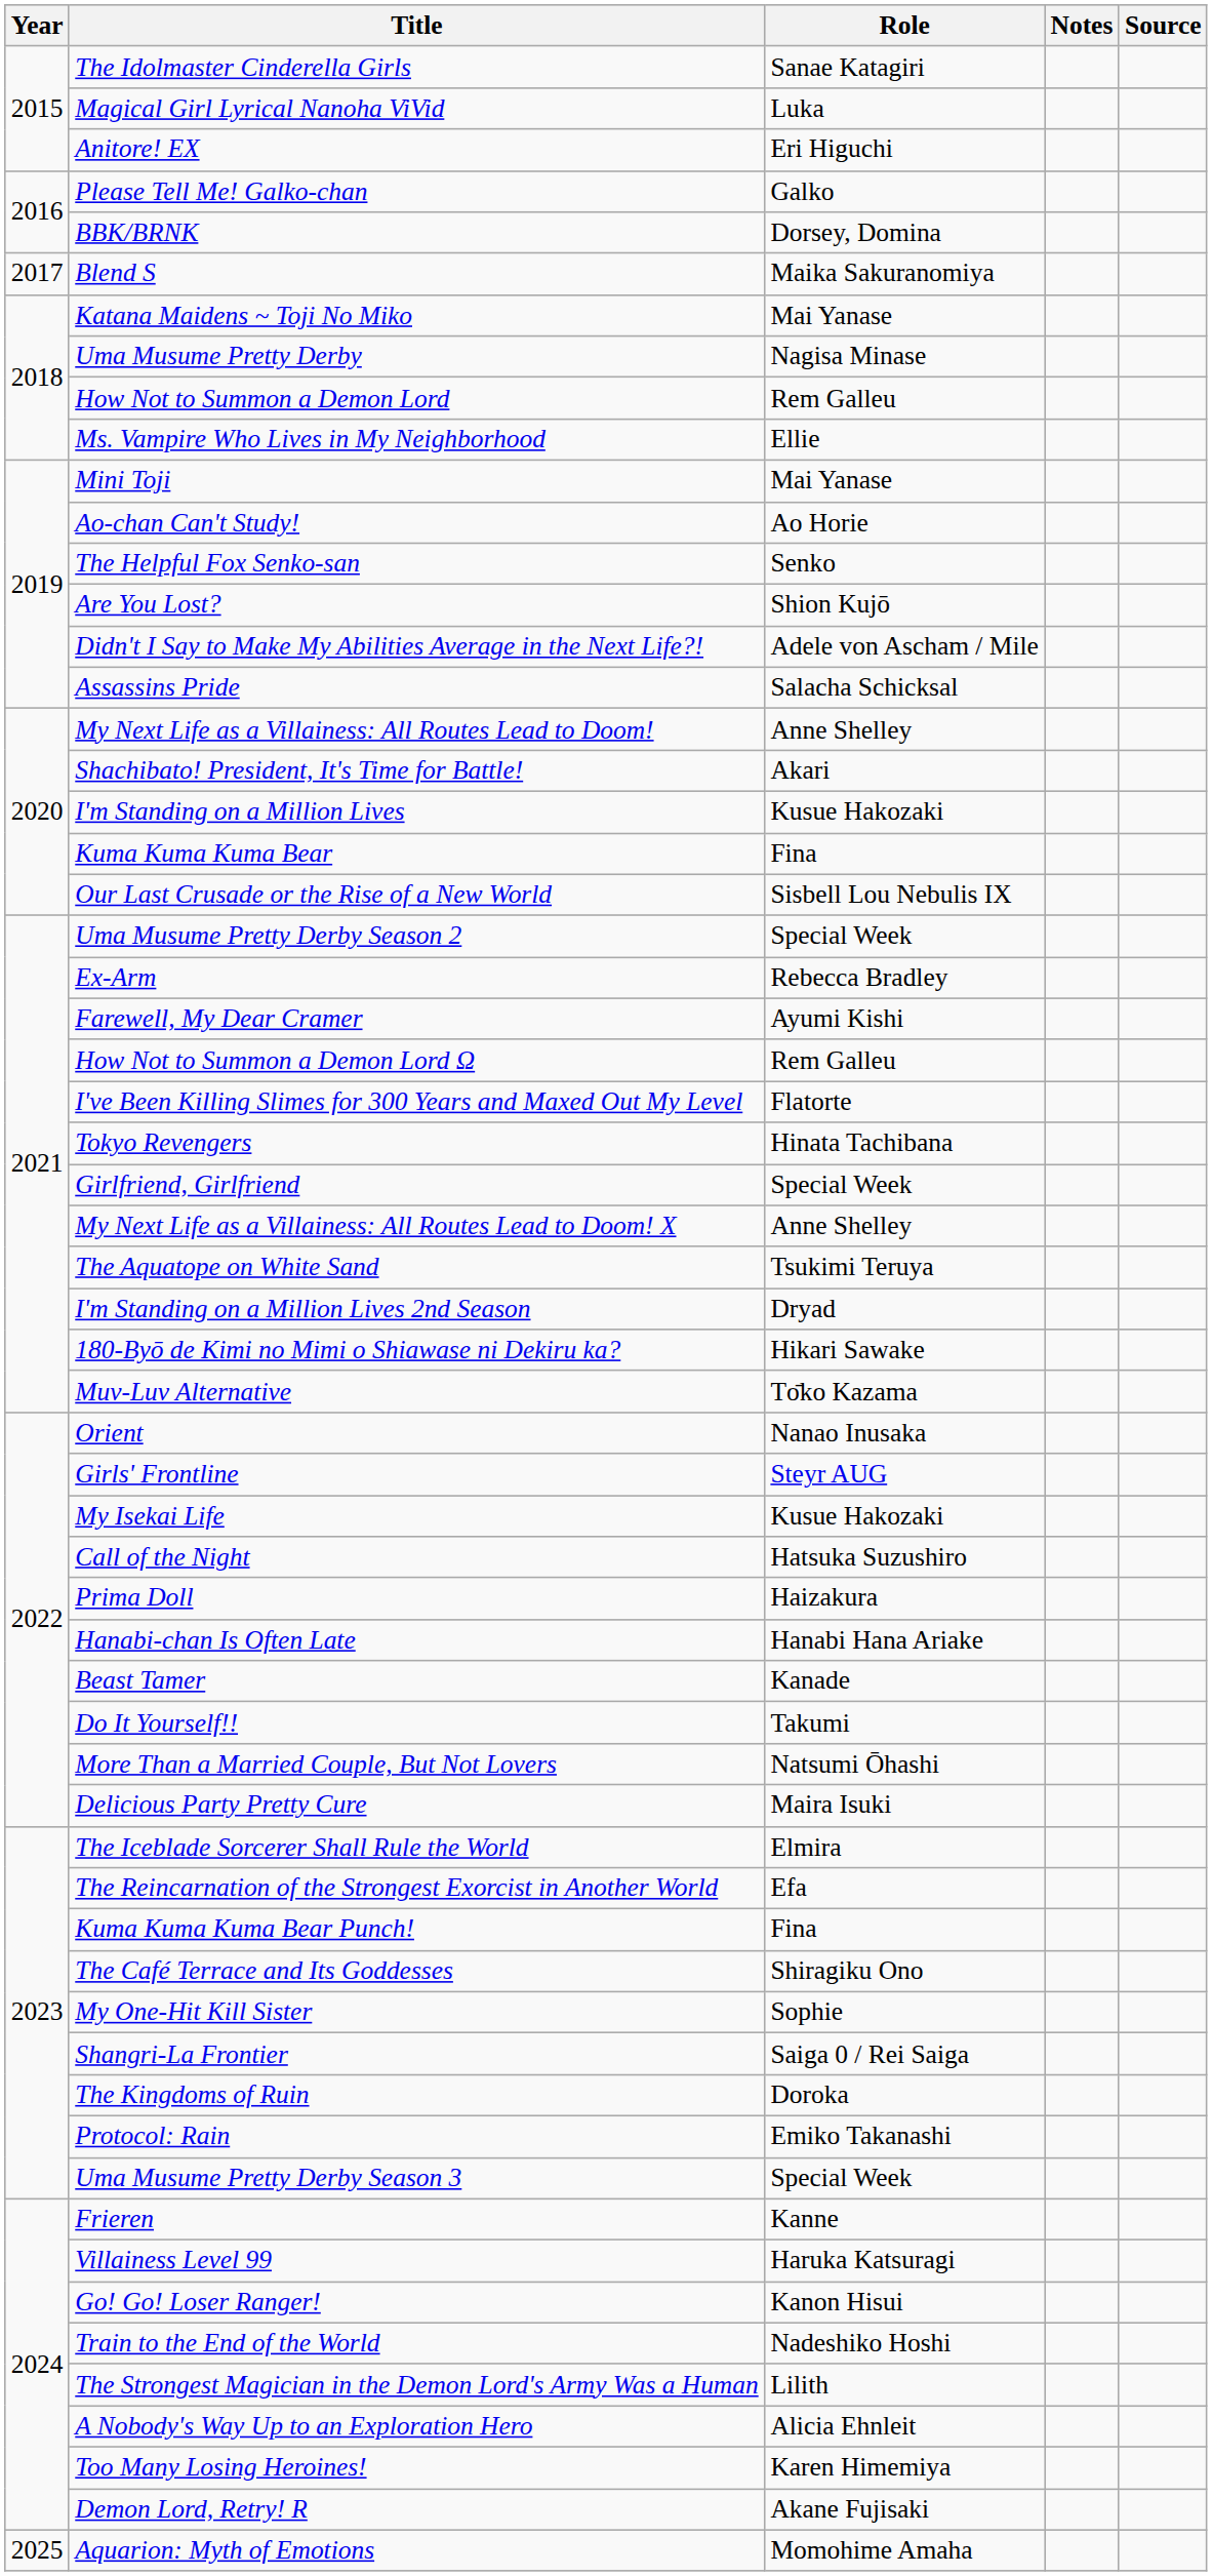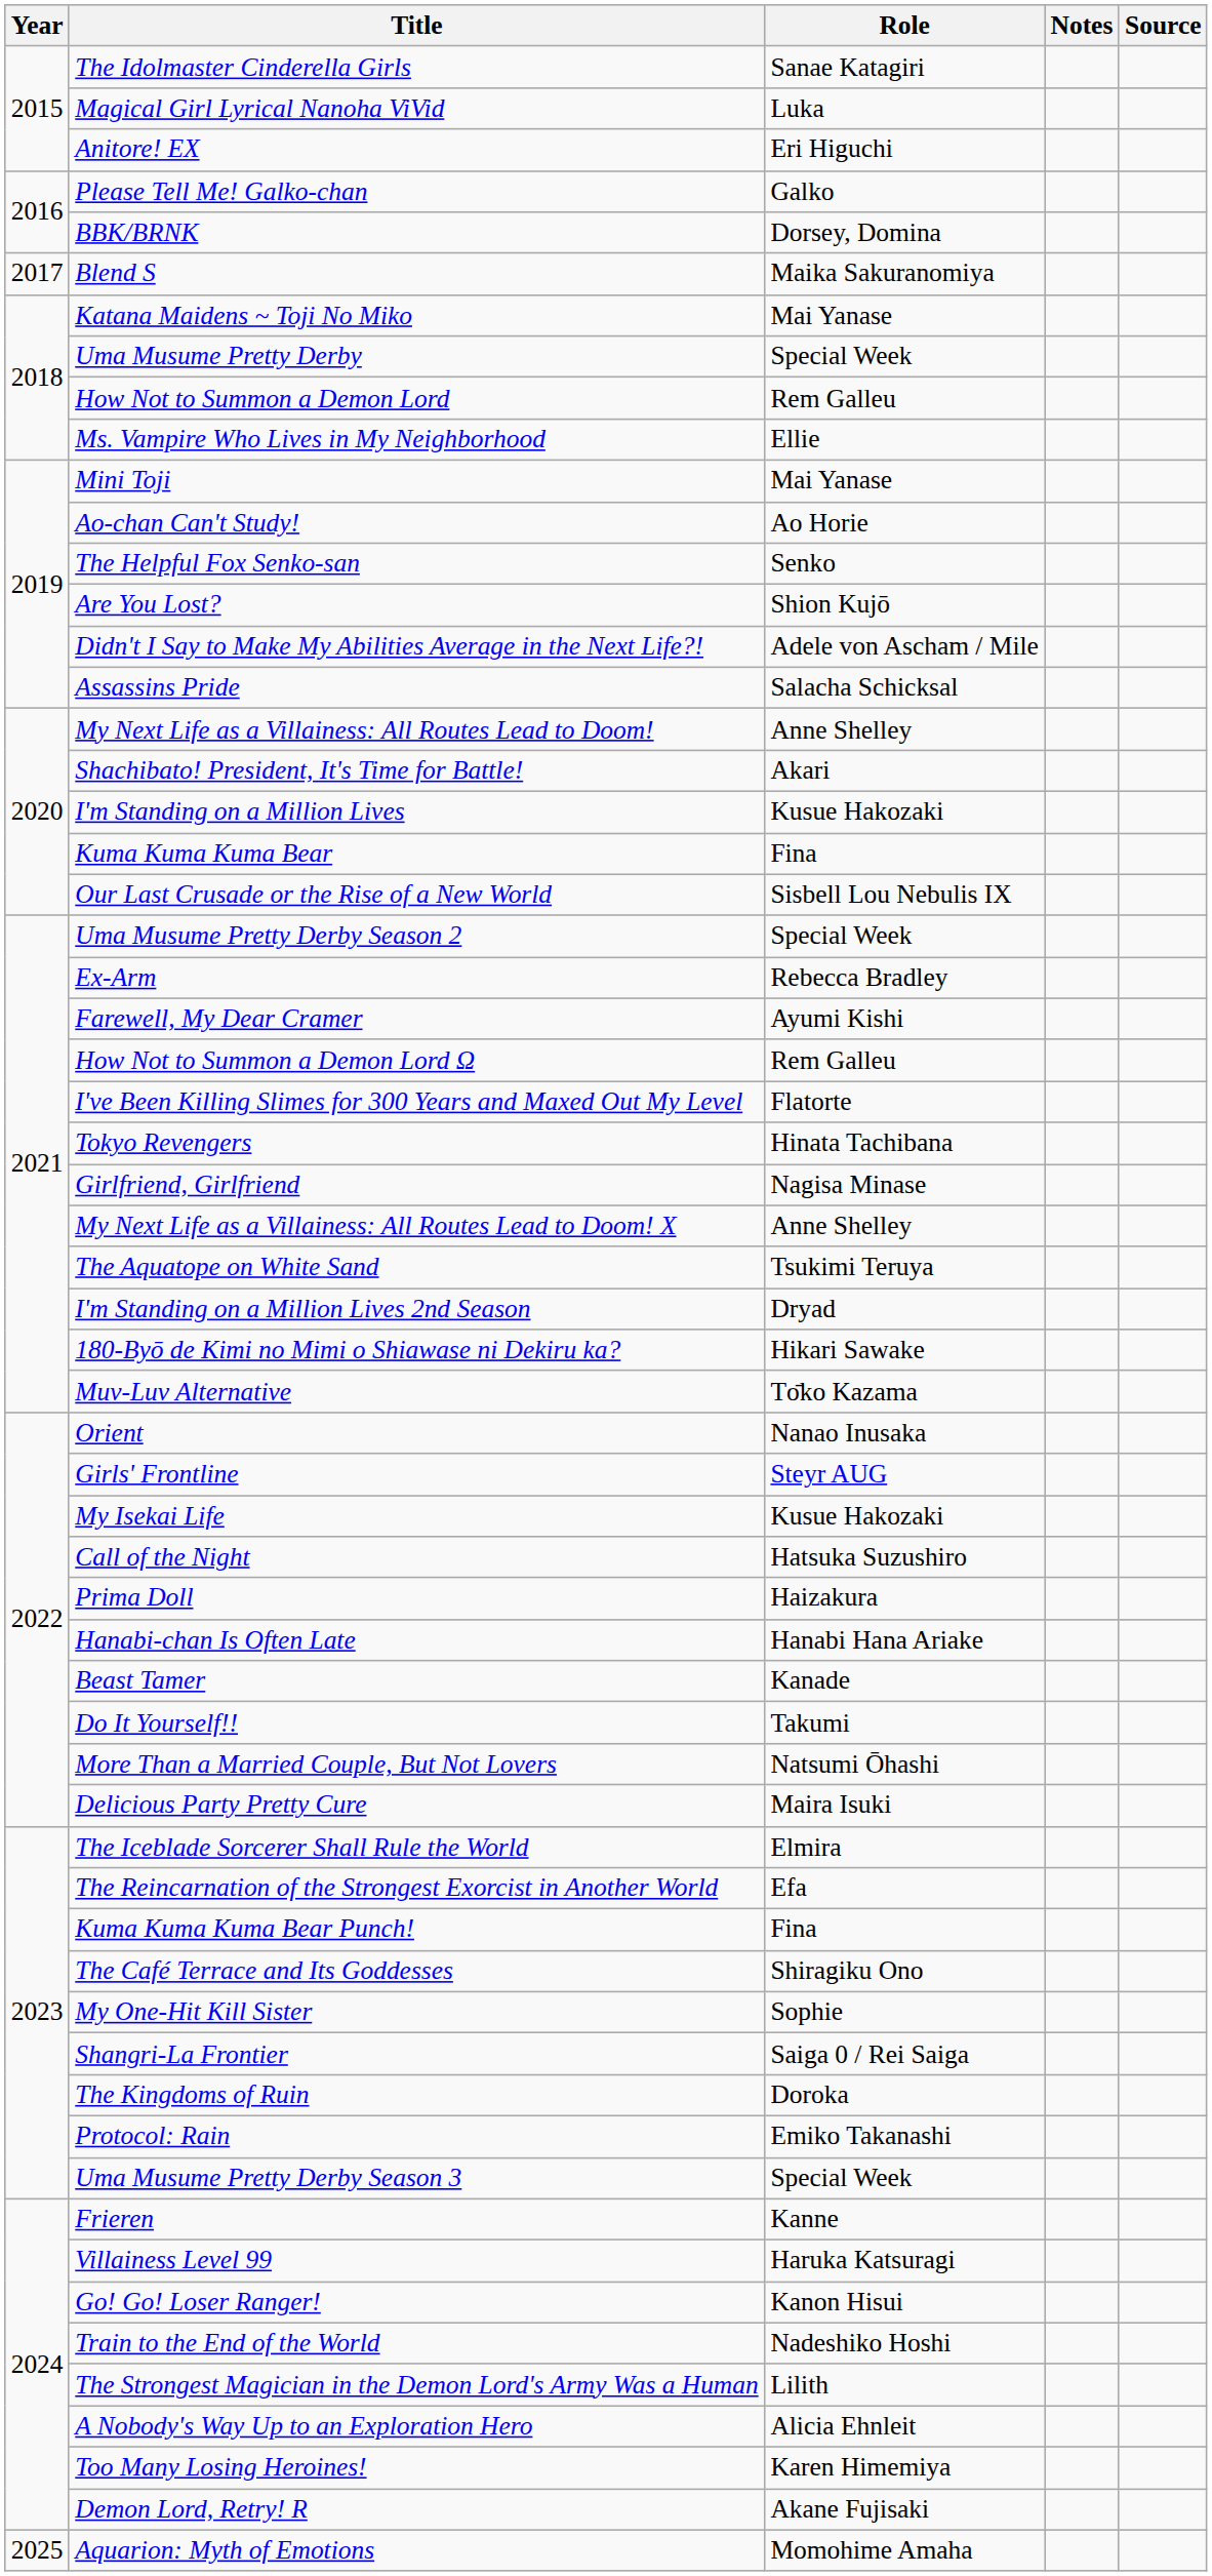 <table class="wikitable">
 <tr>
 <th>Year</th>
 <th>Title</th>
 <th>Role</th>
 <th>Notes</th>
 <th>Source</th>
 </tr>
 <tr>
 <td rowspan="3">2015</td>
 <td><em><a href='#'>The Idolmaster Cinderella Girls</a></em></td>
 <td>Sanae Katagiri</td>
 <td></td>
 <td></td>
 </tr>
 <tr>
 <td><em><a href='#'>Magical Girl Lyrical Nanoha ViVid</a></em></td>
 <td>Luka</td>
 <td></td>
 <td></td>
 </tr>
 <tr>
 <td><em><a href='#'>Anitore! EX</a></em></td>
 <td>Eri Higuchi</td>
 <td></td>
 <td></td>
 </tr>
 <tr>
 <td rowspan="2">2016</td>
 <td><em><a href='#'>Please Tell Me! Galko-chan</a></em></td>
 <td>Galko</td>
 <td></td>
 <td></td>
 </tr>
 <tr>
 <td><em><a href='#'>BBK/BRNK</a></em></td>
 <td>Dorsey, Domina</td>
 <td></td>
 <td></td>
 </tr>
 <tr>
 <td rowspan="1">2017</td>
 <td><em><a href='#'>Blend S</a></em></td>
 <td>Maika Sakuranomiya</td>
 <td></td>
 <td></td>
 </tr>
 <tr>
 <td rowspan="4">2018</td>
 <td><em><a href='#'>Katana Maidens ~ Toji No Miko</a></em></td>
 <td>Mai Yanase</td>
 <td></td>
 <td></td>
 </tr>
 <tr>
 <td><em><a href='#'>Uma Musume Pretty Derby</a></em></td>
-<td>Nagisa Minase</td>
+<td>Special Week</td>
 <td></td>
 <td></td>
 </tr>
 <tr>
 <td><em><a href='#'>How Not to Summon a Demon Lord</a></em></td>
 <td>Rem Galleu</td>
 <td></td>
 <td></td>
 </tr>
 <tr>
 <td><em><a href='#'>Ms. Vampire Who Lives in My Neighborhood</a></em></td>
 <td>Ellie</td>
 <td></td>
 <td></td>
 </tr>
 <tr>
 <td rowspan="6">2019</td>
 <td><em><a href='#'>Mini Toji</a></em></td>
 <td>Mai Yanase</td>
 <td></td>
 <td></td>
 </tr>
 <tr>
 <td><em><a href='#'>Ao-chan Can't Study!</a></em></td>
 <td>Ao Horie</td>
 <td></td>
 <td></td>
 </tr>
 <tr>
 <td><em><a href='#'>The Helpful Fox Senko-san</a></em></td>
 <td>Senko</td>
 <td></td>
 <td></td>
 </tr>
 <tr>
 <td><em><a href='#'>Are You Lost?</a></em></td>
 <td>Shion Kujō</td>
 <td></td>
 <td></td>
 </tr>
 <tr>
 <td><em><a href='#'>Didn't I Say to Make My Abilities Average in the Next Life?!</a></em></td>
 <td>Adele von Ascham / Mile</td>
 <td></td>
 <td></td>
 </tr>
 <tr>
 <td><em><a href='#'>Assassins Pride</a></em></td>
 <td>Salacha Schicksal</td>
 <td></td>
 <td></td>
 </tr>
 <tr>
 <td rowspan="5">2020</td>
 <td><em><a href='#'>My Next Life as a Villainess: All Routes Lead to Doom!</a></em></td>
 <td>Anne Shelley</td>
 <td></td>
 <td></td>
 </tr>
 <tr>
 <td><em><a href='#'>Shachibato! President, It's Time for Battle!</a></em></td>
 <td>Akari</td>
 <td></td>
 <td></td>
 </tr>
 <tr>
 <td><em><a href='#'>I'm Standing on a Million Lives</a></em></td>
 <td>Kusue Hakozaki</td>
 <td></td>
 <td></td>
 </tr>
 <tr>
 <td><em><a href='#'>Kuma Kuma Kuma Bear</a></em></td>
 <td>Fina</td>
 <td></td>
 <td></td>
 </tr>
 <tr>
 <td><em><a href='#'>Our Last Crusade or the Rise of a New World</a></em></td>
 <td>Sisbell Lou Nebulis IX</td>
 <td></td>
 <td></td>
 </tr>
 <tr>
 <td rowspan="12">2021</td>
 <td><em><a href='#'>Uma Musume Pretty Derby Season 2</a></em></td>
 <td>Special Week</td>
 <td></td>
 <td></td>
 </tr>
 <tr>
 <td><em><a href='#'>Ex-Arm</a></em></td>
 <td>Rebecca Bradley</td>
 <td></td>
 <td></td>
 </tr>
 <tr>
 <td><em><a href='#'>Farewell, My Dear Cramer</a></em></td>
 <td>Ayumi Kishi</td>
 <td></td>
 <td></td>
 </tr>
 <tr>
 <td><em><a href='#'>How Not to Summon a Demon Lord Ω</a></em></td>
 <td>Rem Galleu</td>
 <td></td>
 <td></td>
 </tr>
 <tr>
 <td><em><a href='#'>I've Been Killing Slimes for 300 Years and Maxed Out My Level</a></em></td>
 <td>Flatorte</td>
 <td></td>
 <td></td>
 </tr>
 <tr>
 <td><em><a href='#'>Tokyo Revengers</a></em></td>
 <td>Hinata Tachibana</td>
 <td></td>
 <td></td>
 </tr>
 <tr>
 <td><em><a href='#'>Girlfriend, Girlfriend</a></em></td>
-<td>Special Week</td>
+<td>Nagisa Minase</td>
 <td></td>
 <td></td>
 </tr>
 <tr>
 <td><em><a href='#'>My Next Life as a Villainess: All Routes Lead to Doom! X</a></em></td>
 <td>Anne Shelley</td>
 <td></td>
 <td></td>
 </tr>
 <tr>
 <td><em><a href='#'>The Aquatope on White Sand</a></em></td>
 <td>Tsukimi Teruya</td>
 <td></td>
 <td></td>
 </tr>
 <tr>
 <td><em><a href='#'>I'm Standing on a Million Lives 2nd Season</a></em></td>
 <td>Dryad</td>
 <td></td>
 <td></td>
 </tr>
 <tr>
 <td><em><a href='#'>180-Byō de Kimi no Mimi o Shiawase ni Dekiru ka?</a></em></td>
 <td>Hikari Sawake</td>
 <td></td>
 <td></td>
 </tr>
 <tr>
 <td><em><a href='#'>Muv-Luv Alternative</a></em></td>
 <td>Tо̄ko Kazama</td>
 <td></td>
 <td></td>
 </tr>
 <tr>
 <td rowspan="10">2022</td>
 <td><em><a href='#'>Orient</a></em></td>
 <td>Nanao Inusaka</td>
 <td></td>
 <td></td>
 </tr>
 <tr>
 <td><em><a href='#'>Girls' Frontline</a></em></td>
 <td><a href='#'>Steyr AUG</a></td>
 <td></td>
 <td></td>
 </tr>
 <tr>
 <td><em><a href='#'>My Isekai Life</a></em></td>
 <td>Kusue Hakozaki</td>
 <td></td>
 <td></td>
 </tr>
 <tr>
 <td><em><a href='#'>Call of the Night</a></em></td>
 <td>Hatsuka Suzushiro</td>
 <td></td>
 <td></td>
 </tr>
 <tr>
 <td><em><a href='#'>Prima Doll</a></em></td>
 <td>Haizakura</td>
 <td></td>
 <td></td>
 </tr>
 <tr>
 <td><em><a href='#'>Hanabi-chan Is Often Late</a></em></td>
 <td>Hanabi Hana Ariake</td>
 <td></td>
 <td></td>
 </tr>
 <tr>
 <td><em><a href='#'>Beast Tamer</a></em></td>
 <td>Kanade</td>
 <td></td>
 <td></td>
 </tr>
 <tr>
 <td><em><a href='#'>Do It Yourself!!</a></em></td>
 <td>Takumi</td>
 <td></td>
 <td></td>
 </tr>
 <tr>
 <td><em><a href='#'>More Than a Married Couple, But Not Lovers</a></em></td>
 <td>Natsumi Ōhashi</td>
 <td></td>
 <td></td>
 </tr>
 <tr>
 <td><em><a href='#'>Delicious Party Pretty Cure</a></em></td>
 <td>Maira Isuki</td>
 <td></td>
 <td></td>
 </tr>
 <tr>
 <td rowspan="9">2023</td>
 <td><em><a href='#'>The Iceblade Sorcerer Shall Rule the World</a></em></td>
 <td>Elmira</td>
 <td></td>
 <td></td>
 </tr>
 <tr>
 <td><em><a href='#'>The Reincarnation of the Strongest Exorcist in Another World</a></em></td>
 <td>Efa</td>
 <td></td>
 <td></td>
 </tr>
 <tr>
 <td><em><a href='#'>Kuma Kuma Kuma Bear Punch!</a></em></td>
 <td>Fina</td>
 <td></td>
 <td></td>
 </tr>
 <tr>
 <td><em><a href='#'>The Café Terrace and Its Goddesses</a></em></td>
 <td>Shiragiku Ono</td>
 <td></td>
 <td></td>
 </tr>
 <tr>
 <td><em><a href='#'>My One-Hit Kill Sister</a></em></td>
 <td>Sophie</td>
 <td></td>
 <td></td>
 </tr>
 <tr>
 <td><em><a href='#'>Shangri-La Frontier</a></em></td>
 <td>Saiga 0 / Rei Saiga</td>
 <td></td>
 <td></td>
 </tr>
 <tr>
 <td><em><a href='#'>The Kingdoms of Ruin</a></em></td>
 <td>Doroka</td>
 <td></td>
 <td></td>
 </tr>
 <tr>
 <td><em><a href='#'>Protocol: Rain</a></em></td>
 <td>Emiko Takanashi</td>
 <td></td>
 <td></td>
 </tr>
 <tr>
 <td><em><a href='#'>Uma Musume Pretty Derby Season 3</a></em></td>
 <td>Special Week</td>
 <td></td>
 <td></td>
 </tr>
 <tr>
 <td rowspan="8">2024</td>
 <td><em><a href='#'>Frieren</a></em></td>
 <td>Kanne</td>
 <td></td>
 <td></td>
 </tr>
 <tr>
 <td><em><a href='#'>Villainess Level 99</a></em></td>
 <td>Haruka Katsuragi</td>
 <td></td>
 <td></td>
 </tr>
 <tr>
 <td><em><a href='#'>Go! Go! Loser Ranger!</a></em></td>
 <td>Kanon Hisui</td>
 <td></td>
 <td></td>
 </tr>
 <tr>
 <td><em><a href='#'>Train to the End of the World</a></em></td>
 <td>Nadeshiko Hoshi</td>
 <td></td>
 <td></td>
 </tr>
 <tr>
 <td><em><a href='#'>The Strongest Magician in the Demon Lord's Army Was a Human</a></em></td>
 <td>Lilith</td>
 <td></td>
 <td></td>
 </tr>
 <tr>
 <td><em><a href='#'>A Nobody's Way Up to an Exploration Hero</a></em></td>
 <td>Alicia Ehnleit</td>
 <td></td>
 <td></td>
 </tr>
 <tr>
 <td><em><a href='#'>Too Many Losing Heroines!</a></em></td>
 <td>Karen Himemiya</td>
 <td></td>
 <td></td>
 </tr>
 <tr>
 <td><em><a href='#'>Demon Lord, Retry! R</a></em></td>
 <td>Akane Fujisaki</td>
 <td></td>
 <td></td>
 </tr>
 <tr>
 <td rowspan="1">2025</td>
 <td><em><a href='#'>Aquarion: Myth of Emotions</a></em></td>
 <td>Momohime Amaha</td>
 <td></td>
 <td></td>
 </tr>
 </table>
